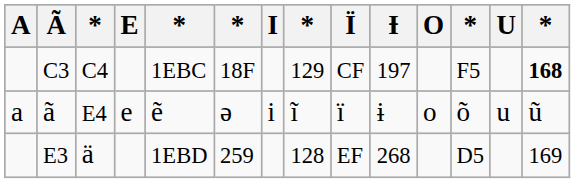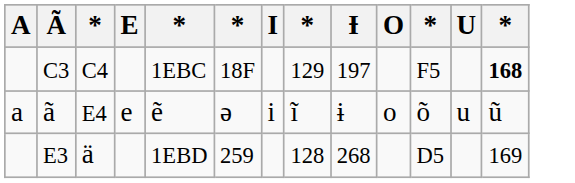 <table class="wikitable">
 <tr>
 <th>A</th>
 <th>Ã</th>
 <th>*</th>
 <th>E</th>
 <th>*</th>
 <th>*</th>
 <th>I</th>
 <th>*</th>
-<th>Ï</th>
 <th>Ɨ</th>
 <th>O</th>
 <th>*</th>
 <th>U</th>
 <th>*</th>
 </tr>
 <tr>
 <td></td>
 <td><small>C3</small></td>
 <td><small>C4</small></td>
 <td></td>
 <td><small>1EBC</small></td>
 <td><small>18F</small></td>
 <td></td>
 <td><small>129</small></td>
-<td><small>CF</small></td>
 <td><small>197</small></td>
 <td></td>
 <td><small>F5</small></td>
 <td></td>
 <td><strong><small>168</small></strong></td>
 </tr>
 <tr>
 <td>a</td>
 <td>ã</td>
 <td><small>E4</small></td>
 <td>e</td>
 <td>ẽ</td>
 <td>ə</td>
 <td>i</td>
 <td>ĩ</td>
-<td>ï</td>
 <td>ɨ</td>
 <td>o</td>
 <td>õ</td>
 <td>u</td>
 <td>ũ</td>
 </tr>
 <tr>
 <td></td>
 <td><small>E3</small></td>
 <td>ä</td>
 <td></td>
 <td><small>1EBD</small></td>
 <td><small>259</small></td>
 <td></td>
 <td><small>128</small></td>
-<td><small>EF</small></td>
 <td><small>268</small></td>
 <td></td>
 <td><small>D5</small></td>
 <td></td>
 <td><small>169</small></td>
 </tr>
 </table>
